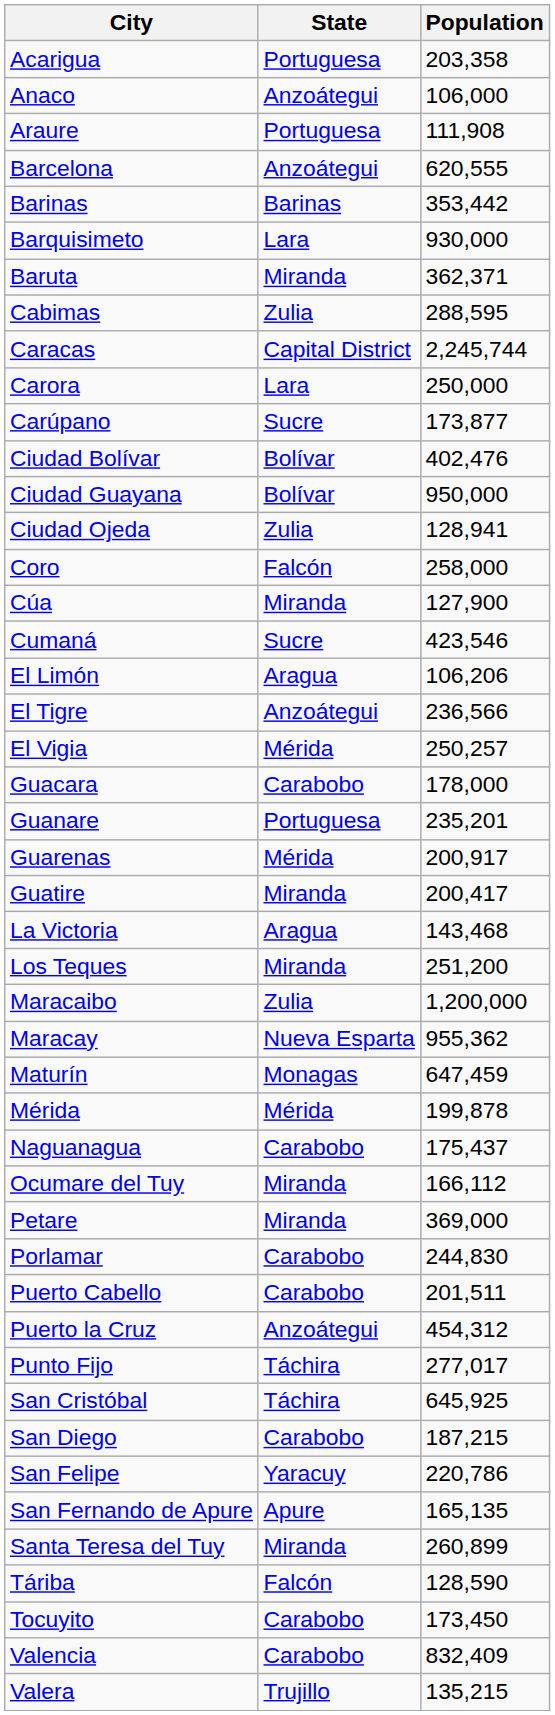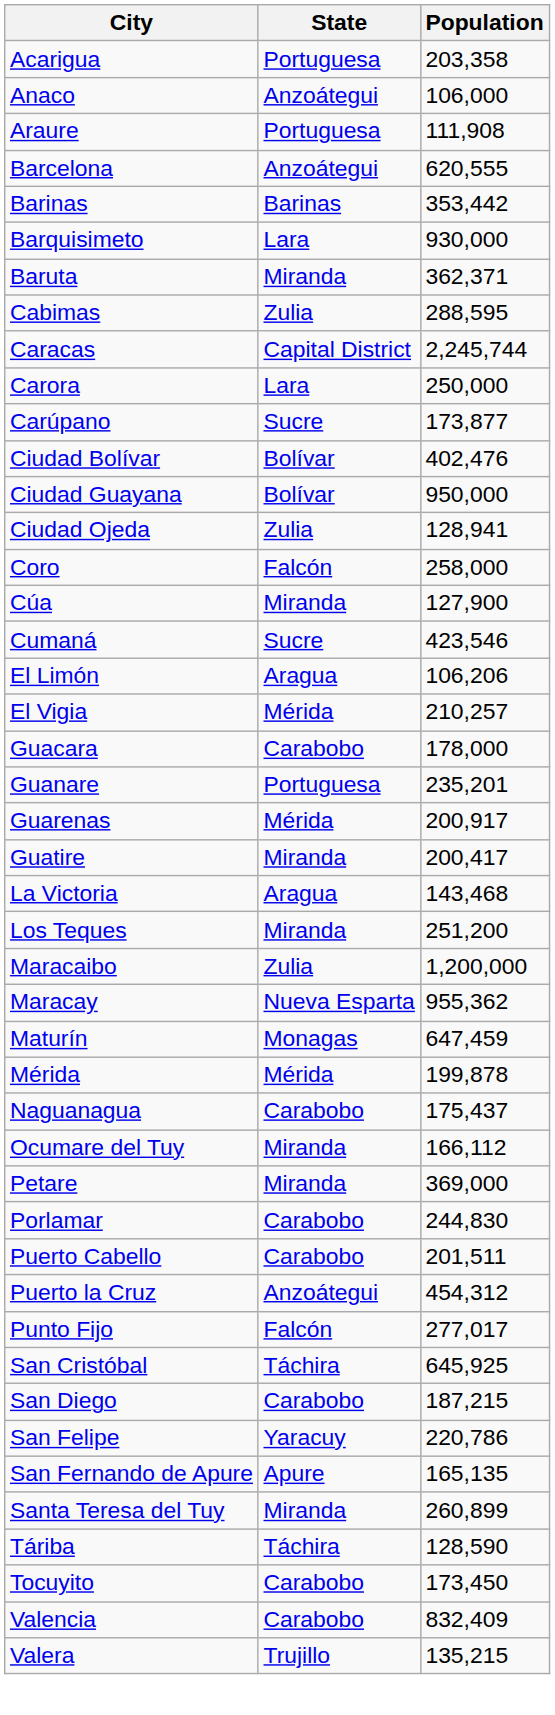 <table class="wikitable sortable sticky-header col3right">
 <tr>
 <th>City</th>
 <th>State</th>
 <th>Population</th>
 </tr>
 <tr>
 <td><a href='#'>Acarigua</a></td>
 <td><a href='#'>Portuguesa</a></td>
 <td>203,358</td>
 </tr>
 <tr>
 <td><a href='#'>Anaco</a></td>
 <td><a href='#'>Anzoátegui</a></td>
 <td>106,000</td>
 </tr>
 <tr>
 <td><a href='#'>Araure</a></td>
 <td><a href='#'>Portuguesa</a></td>
 <td>111,908</td>
 </tr>
 <tr>
 <td><a href='#'>Barcelona</a></td>
 <td><a href='#'>Anzoátegui</a></td>
 <td>620,555</td>
 </tr>
 <tr>
 <td><a href='#'>Barinas</a></td>
 <td><a href='#'>Barinas</a></td>
 <td>353,442</td>
 </tr>
 <tr>
 <td><a href='#'>Barquisimeto</a></td>
 <td><a href='#'>Lara</a></td>
 <td>930,000</td>
 </tr>
 <tr>
 <td><a href='#'>Baruta</a></td>
 <td><a href='#'>Miranda</a></td>
 <td>362,371</td>
 </tr>
 <tr>
 <td><a href='#'>Cabimas</a></td>
 <td><a href='#'>Zulia</a></td>
 <td>288,595</td>
 </tr>
 <tr>
 <td><a href='#'>Caracas</a></td>
 <td><a href='#'>Capital District</a></td>
 <td>2,245,744</td>
 </tr>
 <tr>
 <td><a href='#'>Carora</a></td>
 <td><a href='#'>Lara</a></td>
 <td>250,000</td>
 </tr>
 <tr>
 <td><a href='#'>Carúpano</a></td>
 <td><a href='#'>Sucre</a></td>
 <td>173,877</td>
 </tr>
 <tr>
 <td><a href='#'>Ciudad Bolívar</a></td>
 <td><a href='#'>Bolívar</a></td>
 <td>402,476</td>
 </tr>
 <tr>
 <td><a href='#'>Ciudad Guayana</a></td>
 <td><a href='#'>Bolívar</a></td>
 <td>950,000</td>
 </tr>
 <tr>
 <td><a href='#'>Ciudad Ojeda</a></td>
 <td><a href='#'>Zulia</a></td>
 <td>128,941</td>
 </tr>
 <tr>
 <td><a href='#'>Coro</a></td>
 <td><a href='#'>Falcón</a></td>
 <td>258,000</td>
 </tr>
 <tr>
 <td><a href='#'>Cúa</a></td>
 <td><a href='#'>Miranda</a></td>
 <td>127,900</td>
 </tr>
 <tr>
 <td><a href='#'>Cumaná</a></td>
 <td><a href='#'>Sucre</a></td>
 <td>423,546</td>
 </tr>
 <tr>
 <td><a href='#'>El Limón</a></td>
 <td><a href='#'>Aragua</a></td>
 <td>106,206</td>
 </tr>
 <tr>
-<td><a href='#'>El Tigre</a></td>
-<td><a href='#'>Anzoátegui</a></td>
-<td>236,566</td>
-</tr>
-<tr>
 <td><a href='#'>El Vigia</a></td>
 <td><a href='#'>Mérida</a></td>
-<td>250,257</td>
+<td>210,257</td>
 </tr>
 <tr>
 <td><a href='#'>Guacara</a></td>
 <td><a href='#'>Carabobo</a></td>
 <td>178,000</td>
 </tr>
 <tr>
 <td><a href='#'>Guanare</a></td>
 <td><a href='#'>Portuguesa</a></td>
 <td>235,201</td>
 </tr>
 <tr>
 <td><a href='#'>Guarenas</a></td>
 <td><a href='#'>Mérida</a></td>
 <td>200,917</td>
 </tr>
 <tr>
 <td><a href='#'>Guatire</a></td>
 <td><a href='#'>Miranda</a></td>
 <td>200,417</td>
 </tr>
 <tr>
 <td><a href='#'>La Victoria</a></td>
 <td><a href='#'>Aragua</a></td>
 <td>143,468</td>
 </tr>
 <tr>
 <td><a href='#'>Los Teques</a></td>
 <td><a href='#'>Miranda</a></td>
 <td>251,200</td>
 </tr>
 <tr>
 <td><a href='#'>Maracaibo</a></td>
 <td><a href='#'>Zulia</a></td>
 <td>1,200,000</td>
 </tr>
 <tr>
 <td><a href='#'>Maracay</a></td>
 <td><a href='#'>Nueva Esparta</a></td>
 <td>955,362</td>
 </tr>
 <tr>
 <td><a href='#'>Maturín</a></td>
 <td><a href='#'>Monagas</a></td>
 <td>647,459</td>
 </tr>
 <tr>
 <td><a href='#'>Mérida</a></td>
 <td><a href='#'>Mérida</a></td>
 <td>199,878</td>
 </tr>
 <tr>
 <td><a href='#'>Naguanagua</a></td>
 <td><a href='#'>Carabobo</a></td>
 <td>175,437</td>
 </tr>
 <tr>
 <td><a href='#'>Ocumare del Tuy</a></td>
 <td><a href='#'>Miranda</a></td>
 <td>166,112</td>
 </tr>
 <tr>
 <td><a href='#'>Petare</a></td>
 <td><a href='#'>Miranda</a></td>
 <td>369,000</td>
 </tr>
 <tr>
 <td><a href='#'>Porlamar</a></td>
 <td><a href='#'>Carabobo</a></td>
 <td>244,830</td>
 </tr>
 <tr>
 <td><a href='#'>Puerto Cabello</a></td>
 <td><a href='#'>Carabobo</a></td>
 <td>201,511</td>
 </tr>
 <tr>
 <td><a href='#'>Puerto la Cruz</a></td>
 <td><a href='#'>Anzoátegui</a></td>
 <td>454,312</td>
 </tr>
 <tr>
 <td><a href='#'>Punto Fijo</a></td>
-<td><a href='#'>Táchira</a></td>
+<td><a href='#'>Falcón</a></td>
 <td>277,017</td>
 </tr>
 <tr>
 <td><a href='#'>San Cristóbal</a></td>
 <td><a href='#'>Táchira</a></td>
 <td>645,925</td>
 </tr>
 <tr>
 <td><a href='#'>San Diego</a></td>
 <td><a href='#'>Carabobo</a></td>
 <td>187,215</td>
 </tr>
 <tr>
 <td><a href='#'>San Felipe</a></td>
 <td><a href='#'>Yaracuy</a></td>
 <td>220,786</td>
 </tr>
 <tr>
 <td><a href='#'>San Fernando de Apure</a></td>
 <td><a href='#'>Apure</a></td>
 <td>165,135</td>
 </tr>
 <tr>
 <td><a href='#'>Santa Teresa del Tuy</a></td>
 <td><a href='#'>Miranda</a></td>
 <td>260,899</td>
 </tr>
 <tr>
 <td><a href='#'>Táriba</a></td>
-<td><a href='#'>Falcón</a></td>
+<td><a href='#'>Táchira</a></td>
 <td>128,590</td>
 </tr>
 <tr>
 <td><a href='#'>Tocuyito</a></td>
 <td><a href='#'>Carabobo</a></td>
 <td>173,450</td>
 </tr>
 <tr>
 <td><a href='#'>Valencia</a></td>
 <td><a href='#'>Carabobo</a></td>
 <td>832,409</td>
 </tr>
 <tr>
 <td><a href='#'>Valera</a></td>
 <td><a href='#'>Trujillo</a></td>
 <td>135,215</td>
 </tr>
 </table>
